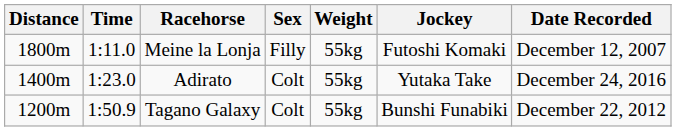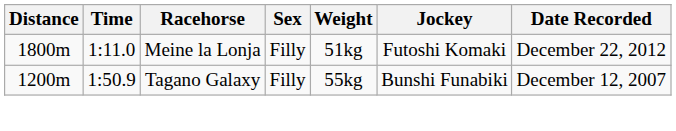 <table class="wikitable" style="text-align: center;">
 <tr>
 <th>Distance</th>
 <th>Time</th>
 <th>Racehorse</th>
 <th>Sex</th>
 <th>Weight</th>
 <th>Jockey</th>
 <th>Date Recorded</th>
 </tr>
 <tr>
 <td>1800m</td>
 <td>1:11.0</td>
 <td>Meine la Lonja</td>
 <td>Filly</td>
-<td>55kg</td>
+<td>51kg</td>
 <td>Futoshi Komaki</td>
-<td>December 12, 2007</td>
-</tr>
-<tr>
-<td>1400m</td>
-<td>1:23.0</td>
-<td>Adirato</td>
-<td>Colt</td>
-<td>55kg</td>
-<td>Yutaka Take</td>
-<td>December 24, 2016</td>
+<td>December 22, 2012</td>
 </tr>
 <tr>
 <td>1200m</td>
 <td>1:50.9</td>
 <td>Tagano Galaxy</td>
-<td>Colt</td>
+<td>Filly</td>
 <td>55kg</td>
 <td>Bunshi Funabiki</td>
-<td>December 22, 2012</td>
+<td>December 12, 2007</td>
 </tr>
 </table>
